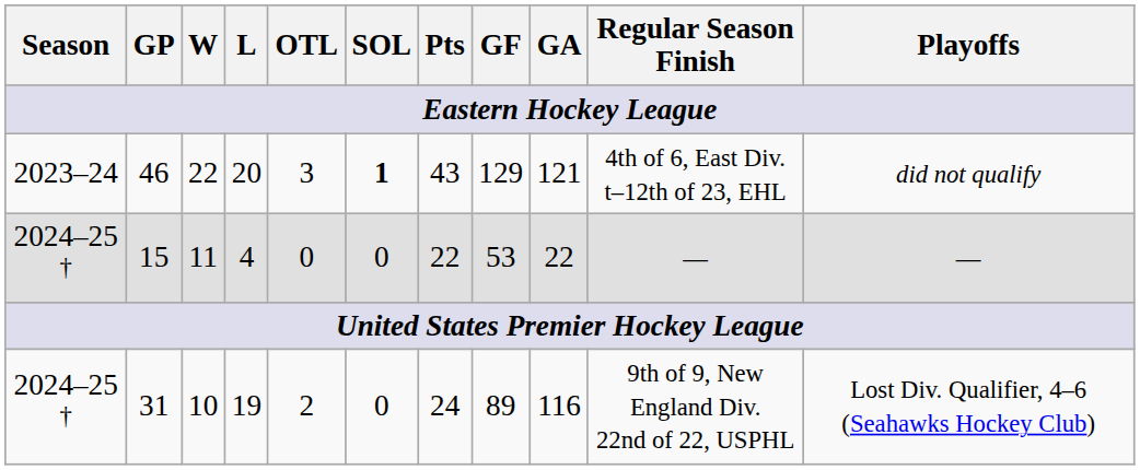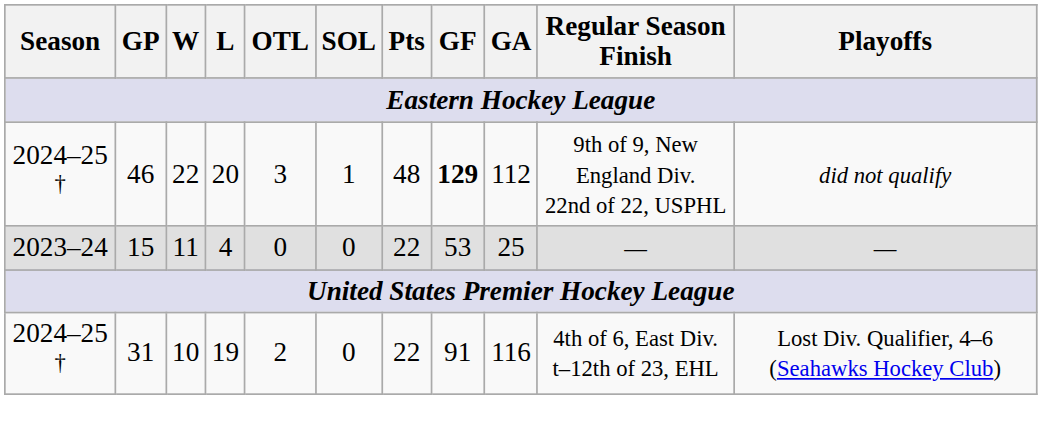 <table class="wikitable" style="text-align:center">
 <tr>
 <th>Season</th>
 <th>GP</th>
 <th>W</th>
 <th>L</th>
 <th>OTL</th>
 <th>SOL</th>
 <th>Pts</th>
 <th>GF</th>
 <th>GA</th>
 <th>Regular Season Finish</th>
 <th>Playoffs</th>
 </tr>
 <tr bgcolor=ddddee>
 <td colspan=15><strong><em>Eastern Hockey League</em></strong></td>
 </tr>
 <tr>
-<td>2023–24</td>
+<td>2024–25 <sup>†</sup></td>
 <td>46</td>
 <td>22</td>
 <td>20</td>
 <td>3</td>
-<td><strong>1</strong></td>
-<td>43</td>
-<td>129</td>
-<td>121</td>
-<td><small>4th of 6, East Div.<br>t–12th of 23, EHL</small></td>
+<td>1</td>
+<td>48</td>
+<td><strong>129</strong></td>
+<td>112</td>
+<td><small>9th of 9, New England Div.<br>22nd of 22, USPHL</small></td>
 <td><small><em>did not qualify</em></small></td>
 </tr>
 <tr bgcolor=e0e0e0>
-<td>2024–25 <sup>†</sup></td>
+<td>2023–24</td>
 <td>15</td>
 <td>11</td>
 <td>4</td>
 <td>0</td>
 <td>0</td>
 <td>22</td>
 <td>53</td>
-<td>22</td>
+<td>25</td>
 <td><small>—</small></td>
 <td><small>—</small></td>
 </tr>
 <tr bgcolor=ddddee>
 <td colspan=15><strong><em>United States Premier Hockey League</em></strong></td>
 </tr>
 <tr>
 <td>2024–25 <sup>†</sup></td>
 <td>31</td>
 <td>10</td>
 <td>19</td>
 <td>2</td>
 <td>0</td>
-<td>24</td>
-<td>89</td>
+<td>22</td>
+<td>91</td>
 <td>116</td>
-<td><small>9th of 9, New England Div.<br>22nd of 22, USPHL</small></td>
+<td><small>4th of 6, East Div.<br>t–12th of 23, EHL</small></td>
 <td><small>Lost Div. Qualifier, 4–6 (<a href='#'>Seahawks Hockey Club</a>)</small></td>
 </tr>
 </table>
